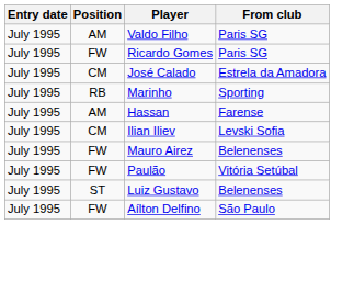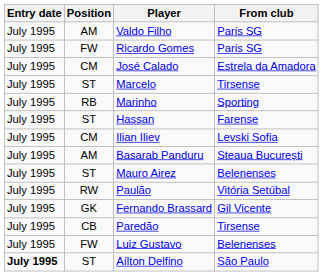 <table class="wikitable">
 <tr>
 <th>Entry date</th>
 <th>Position</th>
 <th>Player</th>
 <th>From club</th>
 </tr>
 <tr>
 <td>July 1995</td>
 <td style="text-align:center;">AM</td>
 <td style="text-align:left;"><a href='#'>Valdo Filho</a></td>
 <td style="text-align:left;"><a href='#'>Paris SG</a></td>
 </tr>
 <tr>
 <td>July 1995</td>
 <td style="text-align:center;">FW</td>
 <td style="text-align:left;"><a href='#'>Ricardo Gomes</a></td>
 <td style="text-align:left;"><a href='#'>Paris SG</a></td>
 </tr>
 <tr>
 <td>July 1995</td>
 <td style="text-align:center;">CM</td>
 <td style="text-align:left;"><a href='#'>José Calado</a></td>
 <td style="text-align:left;"><a href='#'>Estrela da Amadora</a></td>
 </tr>
 <tr>
 <td>July 1995</td>
+<td style="text-align:center;">ST</td>
+<td style="text-align:left;"><a href='#'>Marcelo</a></td>
+<td style="text-align:left;"><a href='#'>Tirsense</a></td>
+</tr>
+<tr>
+<td>July 1995</td>
 <td style="text-align:center;">RB</td>
 <td style="text-align:left;"><a href='#'>Marinho</a></td>
 <td style="text-align:left;"><a href='#'>Sporting</a></td>
 </tr>
 <tr>
 <td>July 1995</td>
-<td style="text-align:center;">AM</td>
+<td style="text-align:center;">ST</td>
 <td style="text-align:left;"><a href='#'>Hassan</a></td>
 <td style="text-align:left;"><a href='#'>Farense</a></td>
 </tr>
 <tr>
 <td>July 1995</td>
 <td style="text-align:center;">CM</td>
 <td style="text-align:left;"><a href='#'>Ilian Iliev</a></td>
 <td style="text-align:left;"><a href='#'>Levski Sofia</a></td>
 </tr>
 <tr>
 <td>July 1995</td>
-<td style="text-align:center;">FW</td>
+<td style="text-align:center;">AM</td>
+<td style="text-align:left;"><a href='#'>Basarab Panduru</a></td>
+<td style="text-align:left;"><a href='#'>Steaua București</a></td>
+</tr>
+<tr>
+<td>July 1995</td>
+<td style="text-align:center;">ST</td>
 <td style="text-align:left;"><a href='#'>Mauro Airez</a></td>
 <td style="text-align:left;"><a href='#'>Belenenses</a></td>
 </tr>
 <tr>
 <td>July 1995</td>
-<td style="text-align:center;">FW</td>
+<td style="text-align:center;">RW</td>
 <td style="text-align:left;"><a href='#'>Paulão</a></td>
 <td style="text-align:left;"><a href='#'>Vitória Setúbal</a></td>
 </tr>
 <tr>
 <td>July 1995</td>
-<td style="text-align:center;">ST</td>
+<td style="text-align:center;">GK</td>
+<td style="text-align:left;"><a href='#'>Fernando Brassard</a></td>
+<td style="text-align:left;"><a href='#'>Gil Vicente</a></td>
+</tr>
+<tr>
+<td>July 1995</td>
+<td style="text-align:center;">CB</td>
+<td style="text-align:left;"><a href='#'>Paredão</a></td>
+<td style="text-align:left;"><a href='#'>Tirsense</a></td>
+</tr>
+<tr>
+<td>July 1995</td>
+<td style="text-align:center;">FW</td>
 <td style="text-align:left;"><a href='#'>Luiz Gustavo</a></td>
 <td style="text-align:left;"><a href='#'>Belenenses</a></td>
 </tr>
 <tr>
-<td>July 1995</td>
-<td style="text-align:center;">FW</td>
+<td><strong>July 1995</strong></td>
+<td style="text-align:center;">ST</td>
 <td style="text-align:left;"><a href='#'>Aílton Delfino</a></td>
 <td style="text-align:left;"><a href='#'>São Paulo</a></td>
 </tr>
 </table>
